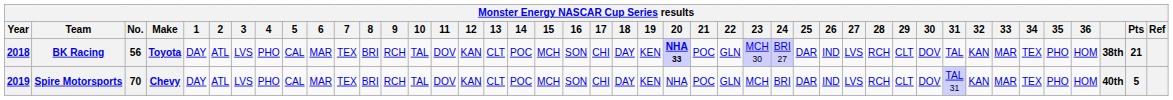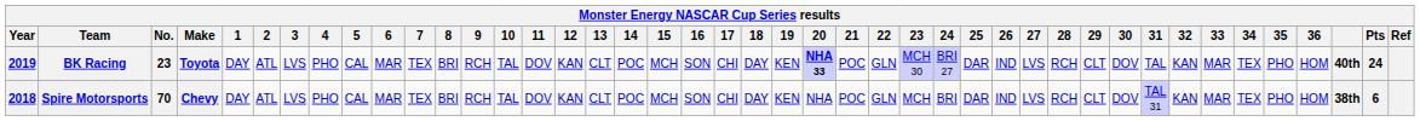 <table class="wikitable" style="text-align:center; font-size:75%">
 <tr>
 <th colspan=45><a href='#'>Monster Energy NASCAR Cup Series</a> results</th>
 </tr>
 <tr>
 <th>Year</th>
 <th>Team</th>
 <th>No.</th>
 <th>Make</th>
 <th>1</th>
 <th>2</th>
 <th>3</th>
 <th>4</th>
 <th>5</th>
 <th>6</th>
 <th>7</th>
 <th>8</th>
 <th>9</th>
 <th>10</th>
 <th>11</th>
 <th>12</th>
 <th>13</th>
 <th>14</th>
 <th>15</th>
 <th>16</th>
 <th>17</th>
 <th>18</th>
 <th>19</th>
 <th>20</th>
 <th>21</th>
 <th>22</th>
 <th>23</th>
 <th>24</th>
 <th>25</th>
 <th>26</th>
 <th>27</th>
 <th>28</th>
 <th>29</th>
 <th>30</th>
 <th>31</th>
 <th>32</th>
 <th>33</th>
 <th>34</th>
 <th>35</th>
 <th>36</th>
 <th></th>
 <th>Pts</th>
 <th>Ref</th>
 </tr>
 <tr>
-<th><a href='#'>2018</a></th>
+<th><a href='#'>2019</a></th>
 <th><a href='#'>BK Racing</a></th>
-<th>56</th>
+<th>23</th>
 <th><a href='#'>Toyota</a></th>
 <td><a href='#'>DAY</a></td>
 <td><a href='#'>ATL</a></td>
 <td><a href='#'>LVS</a></td>
 <td><a href='#'>PHO</a></td>
 <td><a href='#'>CAL</a></td>
 <td><a href='#'>MAR</a></td>
 <td><a href='#'>TEX</a></td>
 <td><a href='#'>BRI</a></td>
 <td><a href='#'>RCH</a></td>
 <td><a href='#'>TAL</a></td>
 <td><a href='#'>DOV</a></td>
 <td><a href='#'>KAN</a></td>
 <td><a href='#'>CLT</a></td>
 <td><a href='#'>POC</a></td>
 <td><a href='#'>MCH</a></td>
 <td><a href='#'>SON</a></td>
 <td><a href='#'>CHI</a></td>
 <td><a href='#'>DAY</a></td>
 <td><a href='#'>KEN</a></td>
 <td style="background:#CFCFFF;"><strong><a href='#'>NHA</a><br><small>33</small></strong></td>
 <td><a href='#'>POC</a></td>
 <td><a href='#'>GLN</a></td>
 <td style="background:#CFCFFF;"><a href='#'>MCH</a><br><small>30</small></td>
 <td style="background:#CFCFFF;"><a href='#'>BRI</a><br><small>27</small></td>
 <td><a href='#'>DAR</a></td>
 <td><a href='#'>IND</a></td>
 <td><a href='#'>LVS</a></td>
 <td><a href='#'>RCH</a></td>
 <td><a href='#'>CLT</a></td>
 <td><a href='#'>DOV</a></td>
 <td><a href='#'>TAL</a></td>
 <td><a href='#'>KAN</a></td>
 <td><a href='#'>MAR</a></td>
 <td><a href='#'>TEX</a></td>
 <td><a href='#'>PHO</a></td>
 <td><a href='#'>HOM</a></td>
-<th>38th</th>
-<th>21</th>
+<th>40th</th>
+<th>24</th>
 <th></th>
 </tr>
 <tr>
-<th><a href='#'>2019</a></th>
+<th><a href='#'>2018</a></th>
 <th><a href='#'>Spire Motorsports</a></th>
 <th>70</th>
 <th><a href='#'>Chevy</a></th>
 <td><a href='#'>DAY</a></td>
 <td><a href='#'>ATL</a></td>
 <td><a href='#'>LVS</a></td>
 <td><a href='#'>PHO</a></td>
 <td><a href='#'>CAL</a></td>
 <td><a href='#'>MAR</a></td>
 <td><a href='#'>TEX</a></td>
 <td><a href='#'>BRI</a></td>
 <td><a href='#'>RCH</a></td>
 <td><a href='#'>TAL</a></td>
 <td><a href='#'>DOV</a></td>
 <td><a href='#'>KAN</a></td>
 <td><a href='#'>CLT</a></td>
 <td><a href='#'>POC</a></td>
 <td><a href='#'>MCH</a></td>
 <td><a href='#'>SON</a></td>
 <td><a href='#'>CHI</a></td>
 <td><a href='#'>DAY</a></td>
 <td><a href='#'>KEN</a></td>
 <td><a href='#'>NHA</a></td>
 <td><a href='#'>POC</a></td>
 <td><a href='#'>GLN</a></td>
 <td><a href='#'>MCH</a></td>
 <td><a href='#'>BRI</a></td>
 <td><a href='#'>DAR</a></td>
 <td><a href='#'>IND</a></td>
 <td><a href='#'>LVS</a></td>
 <td><a href='#'>RCH</a></td>
 <td><a href='#'>CLT</a></td>
 <td><a href='#'>DOV</a></td>
 <td style="background:#CFCFFF;"><a href='#'>TAL</a><br><small>31</small></td>
 <td><a href='#'>KAN</a></td>
 <td><a href='#'>MAR</a></td>
 <td><a href='#'>TEX</a></td>
 <td><a href='#'>PHO</a></td>
 <td><a href='#'>HOM</a></td>
-<th>40th</th>
-<th>5</th>
+<th>38th</th>
+<th>6</th>
 <th></th>
 </tr>
 </table>
